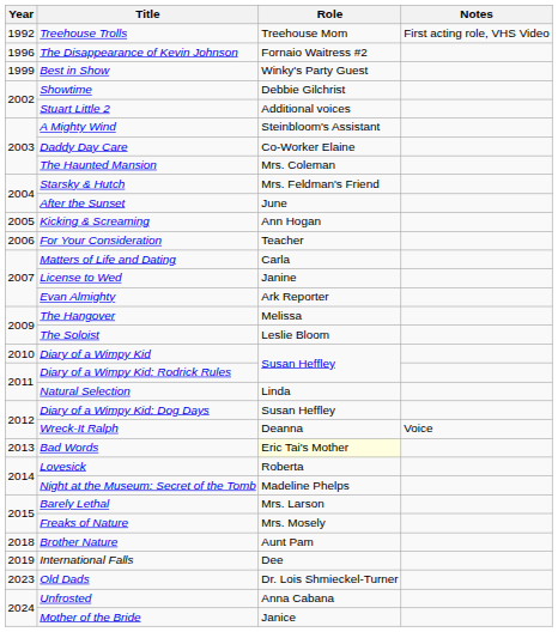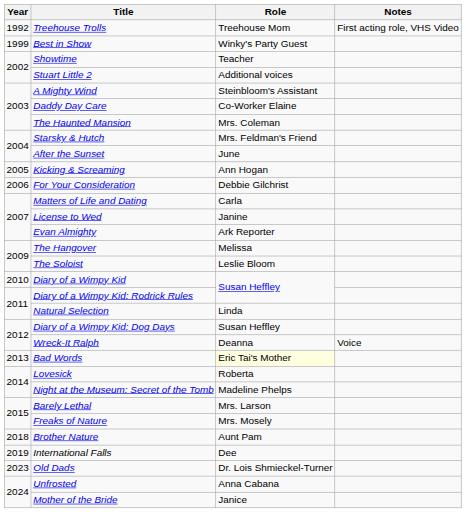 <table class="wikitable sortable">
 <tr>
 <th>Year</th>
 <th>Title</th>
 <th>Role</th>
 <th class="unsortable">Notes</th>
 </tr>
 <tr>
 <td>1992</td>
 <td><em><a href='#'>Treehouse Trolls</a></em></td>
 <td>Treehouse Mom</td>
 <td>First acting role, VHS Video</td>
 </tr>
 <tr>
-<td>1996</td>
-<td><em><a href='#'>The Disappearance of Kevin Johnson</a></em></td>
-<td>Fornaio Waitress #2</td>
-<td></td>
-</tr>
-<tr>
 <td>1999</td>
 <td><em><a href='#'>Best in Show</a></em></td>
 <td>Winky's Party Guest</td>
 <td></td>
 </tr>
 <tr>
 <td rowspan="2">2002</td>
 <td><em><a href='#'>Showtime</a></em></td>
-<td>Debbie Gilchrist</td>
+<td>Teacher</td>
 <td></td>
 </tr>
 <tr>
 <td><em><a href='#'>Stuart Little 2</a></em></td>
 <td>Additional voices</td>
 <td></td>
 </tr>
 <tr>
 <td rowspan="3">2003</td>
 <td><em><a href='#'>A Mighty Wind</a></em></td>
 <td>Steinbloom's Assistant</td>
 <td></td>
 </tr>
 <tr>
 <td><em><a href='#'>Daddy Day Care</a></em></td>
 <td>Co-Worker Elaine</td>
 <td></td>
 </tr>
 <tr>
 <td><em><a href='#'>The Haunted Mansion</a></em></td>
 <td>Mrs. Coleman</td>
 <td></td>
 </tr>
 <tr>
 <td rowspan="2">2004</td>
 <td><em><a href='#'>Starsky & Hutch</a></em></td>
 <td>Mrs. Feldman's Friend</td>
 <td></td>
 </tr>
 <tr>
 <td><em><a href='#'>After the Sunset</a></em></td>
 <td>June</td>
 <td></td>
 </tr>
 <tr>
 <td>2005</td>
 <td><em><a href='#'>Kicking & Screaming</a></em></td>
 <td>Ann Hogan</td>
 <td></td>
 </tr>
 <tr>
 <td>2006</td>
 <td><em><a href='#'>For Your Consideration</a></em></td>
-<td>Teacher</td>
+<td>Debbie Gilchrist</td>
 <td></td>
 </tr>
 <tr>
 <td rowspan="3">2007</td>
 <td><em><a href='#'>Matters of Life and Dating</a></em></td>
 <td>Carla</td>
 <td></td>
 </tr>
 <tr>
 <td><em><a href='#'>License to Wed</a></em></td>
 <td>Janine</td>
 <td></td>
 </tr>
 <tr>
 <td><em><a href='#'>Evan Almighty</a></em></td>
 <td>Ark Reporter</td>
 <td></td>
 </tr>
 <tr>
 <td rowspan="2">2009</td>
 <td><em><a href='#'>The Hangover</a></em></td>
 <td>Melissa</td>
 <td></td>
 </tr>
 <tr>
 <td><em><a href='#'>The Soloist</a></em></td>
 <td>Leslie Bloom</td>
 <td></td>
 </tr>
 <tr>
 <td>2010</td>
 <td><em><a href='#'>Diary of a Wimpy Kid</a></em></td>
 <td rowspan="2"><a href='#'>Susan Heffley</a></td>
 <td></td>
 </tr>
 <tr>
 <td rowspan="2">2011</td>
 <td><em><a href='#'>Diary of a Wimpy Kid: Rodrick Rules</a></em></td>
 <td></td>
 </tr>
 <tr>
 <td><em><a href='#'>Natural Selection</a></em></td>
 <td>Linda</td>
 <td></td>
 </tr>
 <tr>
 <td rowspan="2">2012</td>
 <td><em><a href='#'>Diary of a Wimpy Kid: Dog Days</a></em></td>
 <td>Susan Heffley</td>
 <td></td>
 </tr>
 <tr>
 <td><em><a href='#'>Wreck-It Ralph</a></em></td>
 <td>Deanna</td>
 <td>Voice</td>
 </tr>
 <tr>
 <td>2013</td>
 <td><em><a href='#'>Bad Words</a></em></td>
 <td style="background: lightyellow;">Eric Tai's Mother</td>
 <td></td>
 </tr>
 <tr>
 <td rowspan="2">2014</td>
 <td><em><a href='#'>Lovesick</a></em></td>
 <td>Roberta</td>
 <td></td>
 </tr>
 <tr>
 <td><em><a href='#'>Night at the Museum: Secret of the Tomb</a></em></td>
 <td>Madeline Phelps</td>
 <td></td>
 </tr>
 <tr>
 <td rowspan="2">2015</td>
 <td><em><a href='#'>Barely Lethal</a></em></td>
 <td>Mrs. Larson</td>
 <td></td>
 </tr>
 <tr>
 <td><em><a href='#'>Freaks of Nature</a></em></td>
 <td>Mrs. Mosely</td>
 <td></td>
 </tr>
 <tr>
 <td>2018</td>
 <td><em><a href='#'>Brother Nature</a></em></td>
 <td>Aunt Pam</td>
 <td></td>
 </tr>
 <tr>
 <td>2019</td>
 <td><em>International Falls</em></td>
 <td>Dee</td>
 <td></td>
 </tr>
 <tr>
 <td>2023</td>
 <td><em><a href='#'>Old Dads</a></em></td>
 <td>Dr. Lois Shmieckel-Turner</td>
 <td></td>
 </tr>
 <tr>
 <td rowspan="2">2024</td>
 <td><em><a href='#'>Unfrosted</a></em></td>
 <td>Anna Cabana</td>
 <td></td>
 </tr>
 <tr>
 <td><em><a href='#'>Mother of the Bride</a></em></td>
 <td>Janice</td>
 <td></td>
 </tr>
 </table>
